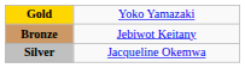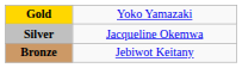 <table class="wikitable" style="text-align:center; " width="35%">
 <tr>
 <td bgcolor="gold"><strong>Gold</strong></td>
 <td><a href='#'>Yoko Yamazaki</a><br>  <small><em></em></small></td>
 </tr>
 <tr>
+<td bgcolor="silver"><strong>Silver</strong></td>
+<td><a href='#'>Jacqueline Okemwa</a><br>  <small><em></em></small></td>
+</tr>
+<tr>
 <td bgcolor="CC9966"><strong>Bronze</strong></td>
 <td><a href='#'>Jebiwot Keitany</a><br>  <small><em></em></small></td>
 </tr>
-<tr>
-<td bgcolor="silver"><strong>Silver</strong></td>
-<td><a href='#'>Jacqueline Okemwa</a><br>  <small><em></em></small></td>
-</tr>
 </table>
